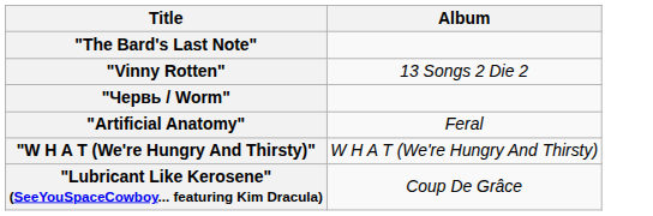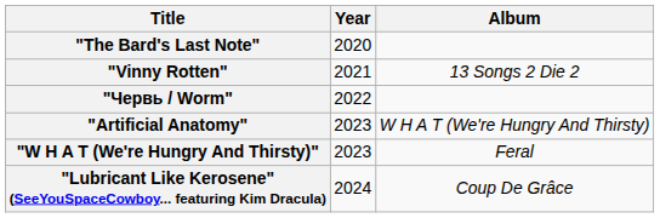 <table class="wikitable plainrowheaders" style="text-align:center;">
 <tr>
 <th scope="col" rowspan="1">Title</th>
+<th scope="col" rowspan="1">Year</th>
 <th scope="col" rowspan="1">Album</th>
 </tr>
 <tr>
 <th scope="row">"The Bard's Last Note"<br></th>
+<td>2020</td>
 <td></td>
 </tr>
 <tr>
 <th scope="row">"Vinny Rotten"<br></th>
+<td>2021</td>
 <td><em>13 Songs 2 Die 2</em></td>
 </tr>
 <tr>
 <th scope="row">"Червь / Worm"<br></th>
+<td>2022</td>
 <td></td>
 </tr>
 <tr>
 <th scope="row">"Artificial Anatomy"<br></th>
+<td>2023</td>
+<td><em>W H A T (We're Hungry And Thirsty)</em></td>
+</tr>
+<tr>
+<th scope="row">"W H A T (We're Hungry And Thirsty)"<br></th>
+<td>2023</td>
 <td><em>Feral</em></td>
 </tr>
 <tr>
-<th scope="row">"W H A T (We're Hungry And Thirsty)"<br></th>
-<td><em>W H A T (We're Hungry And Thirsty)</em></td>
-</tr>
-<tr>
 <th scope="row">"Lubricant Like Kerosene" <br><small>(<a href='#'>SeeYouSpaceCowboy</a>... featuring Kim Dracula)</small></th>
+<td>2024</td>
 <td><em>Coup De Grâce</em></td>
 </tr>
 </table>
